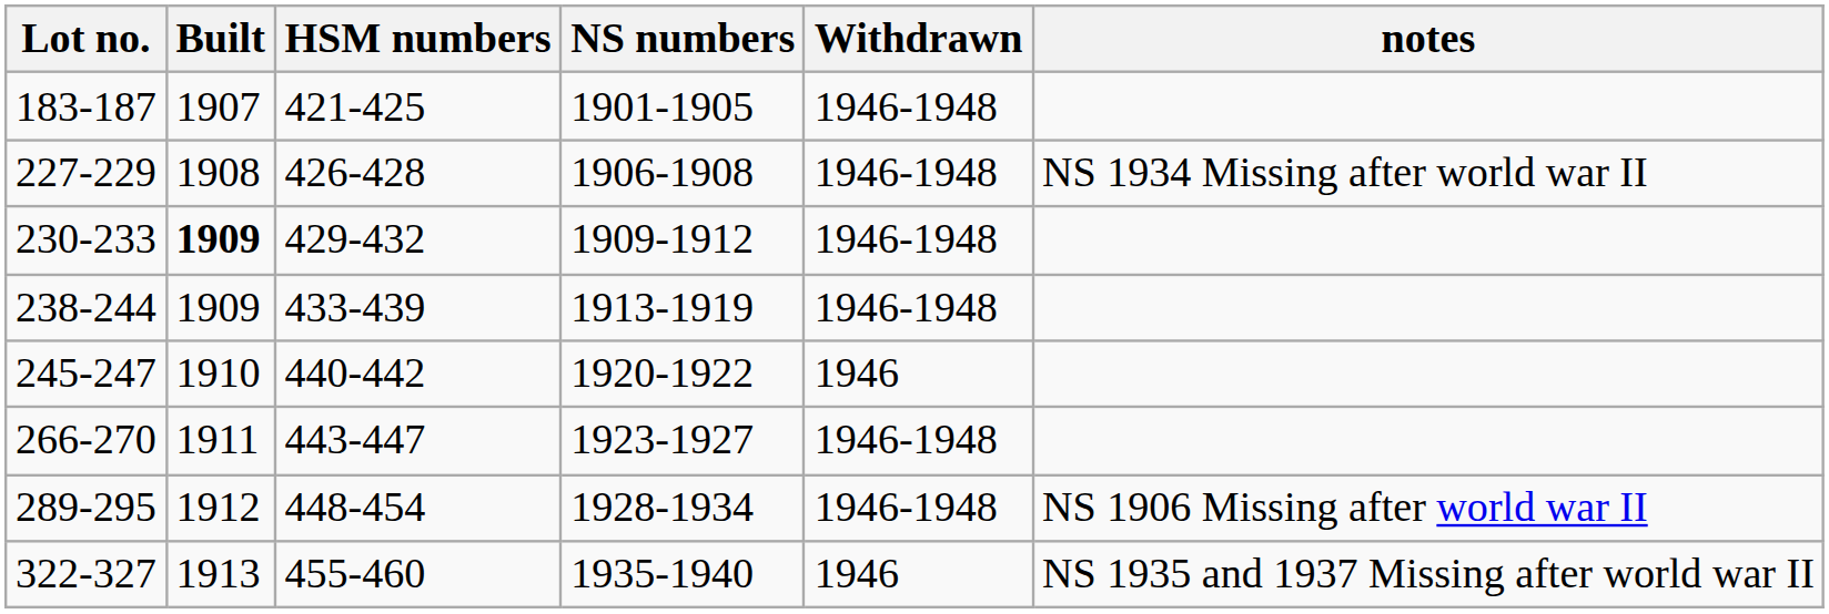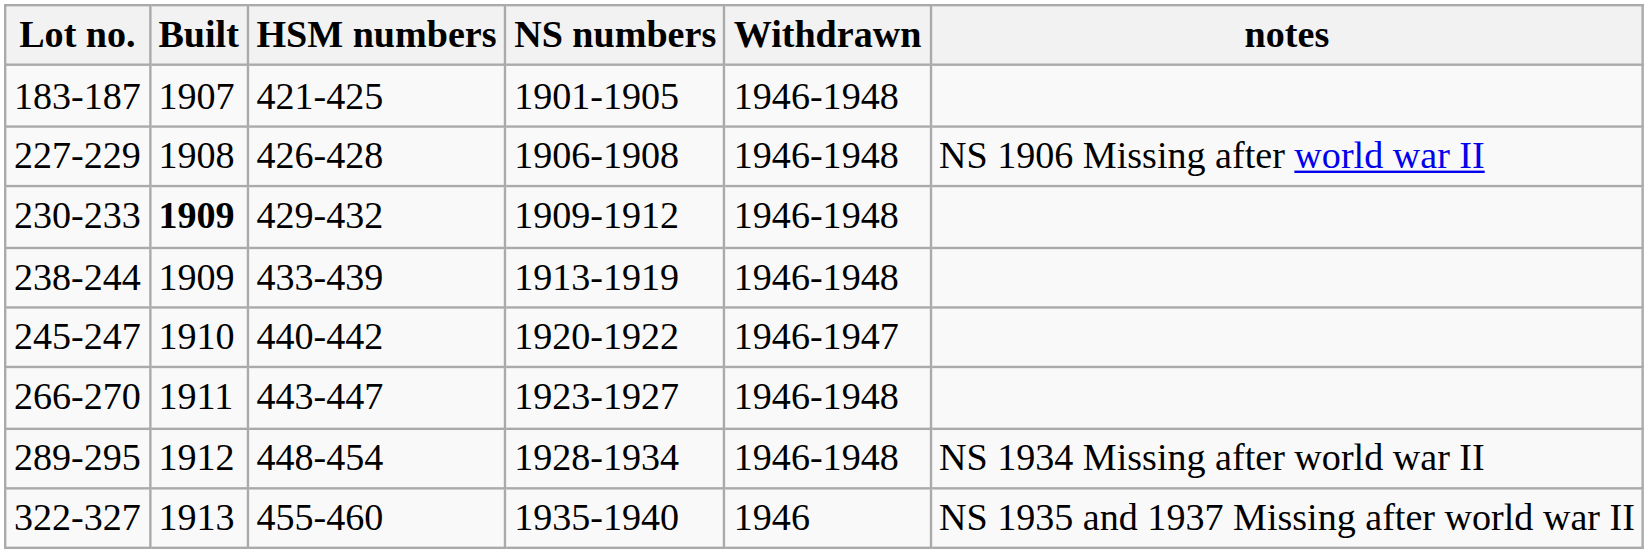 <table class="wikitable" style="float">
 <tr>
 <th>Lot no.</th>
 <th>Built</th>
 <th>HSM numbers</th>
 <th>NS numbers</th>
 <th>Withdrawn</th>
 <th>notes</th>
 </tr>
 <tr>
 <td>183-187</td>
 <td>1907</td>
 <td>421-425</td>
 <td>1901-1905</td>
 <td>1946-1948</td>
 <td></td>
 </tr>
 <tr>
 <td>227-229</td>
 <td>1908</td>
 <td>426-428</td>
 <td>1906-1908</td>
 <td>1946-1948</td>
-<td>NS 1934 Missing after world war II</td>
+<td>NS 1906 Missing after <a href='#'>world war II</a></td>
 </tr>
 <tr>
 <td>230-233</td>
 <td><strong>1909</strong></td>
 <td>429-432</td>
 <td>1909-1912</td>
 <td>1946-1948</td>
 <td></td>
 </tr>
 <tr>
 <td>238-244</td>
 <td>1909</td>
 <td>433-439</td>
 <td>1913-1919</td>
 <td>1946-1948</td>
 <td></td>
 </tr>
 <tr>
 <td>245-247</td>
 <td>1910</td>
 <td>440-442</td>
 <td>1920-1922</td>
-<td>1946</td>
+<td>1946-1947</td>
 <td></td>
 </tr>
 <tr>
 <td>266-270</td>
 <td>1911</td>
 <td>443-447</td>
 <td>1923-1927</td>
 <td>1946-1948</td>
 <td></td>
 </tr>
 <tr>
 <td>289-295</td>
 <td>1912</td>
 <td>448-454</td>
 <td>1928-1934</td>
 <td>1946-1948</td>
-<td>NS 1906 Missing after <a href='#'>world war II</a></td>
+<td>NS 1934 Missing after world war II</td>
 </tr>
 <tr>
 <td>322-327</td>
 <td>1913</td>
 <td>455-460</td>
 <td>1935-1940</td>
 <td>1946</td>
 <td>NS 1935 and 1937 Missing after world war II</td>
 </tr>
 </table>
